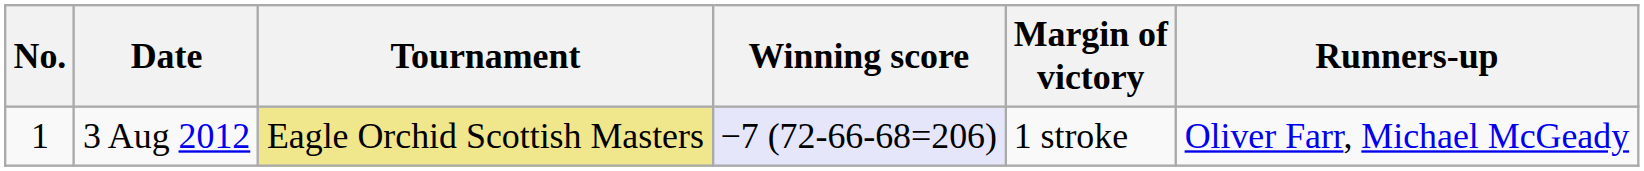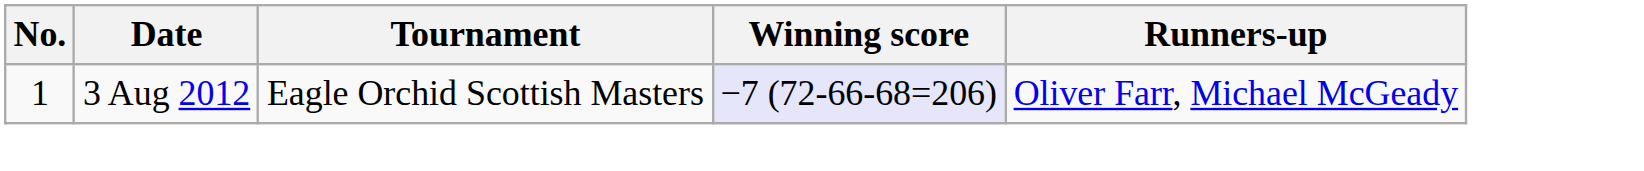 <table class="wikitable" style="font-size:95%;">
 <tr>
 <th>No.</th>
 <th>Date</th>
 <th>Tournament</th>
 <th>Winning score</th>
-<th>Margin of<br>victory</th>
 <th>Runners-up</th>
 </tr>
 <tr>
 <td align=center>1</td>
 <td align=right>3 Aug <a href='#'>2012</a></td>
-<td style="background: khaki;">Eagle Orchid Scottish Masters</td>
+<td>Eagle Orchid Scottish Masters</td>
 <td style="background: lavender;">−7 (72-66-68=206)</td>
-<td>1 stroke</td>
 <td> <a href='#'>Oliver Farr</a>,  <a href='#'>Michael McGeady</a></td>
 </tr>
 </table>
